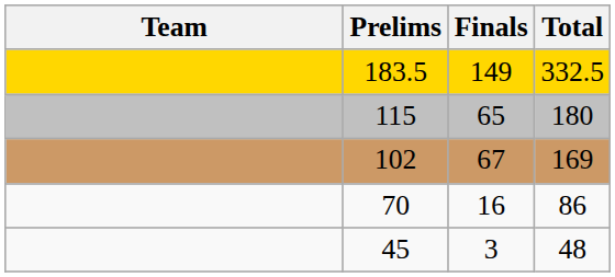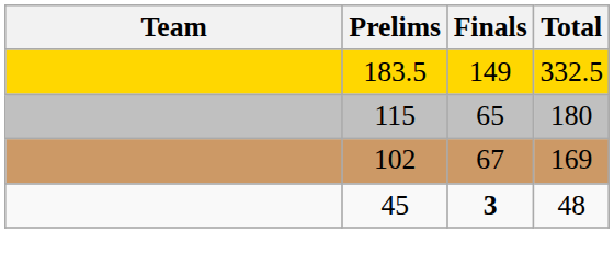 <table class="wikitable" style="text-align:center">
 <tr>
 <th width=185px>Team</th>
 <th width=20px>Prelims</th>
 <th>Finals</th>
 <th>Total</th>
 </tr>
 <tr bgcolor=gold>
 <td align=left></td>
 <td>183.5</td>
 <td>149</td>
 <td>332.5</td>
 </tr>
 <tr bgcolor=silver>
 <td align=left></td>
 <td>115</td>
 <td>65</td>
 <td>180</td>
 </tr>
 <tr bgcolor=CC9966>
 <td align=left></td>
 <td>102</td>
 <td>67</td>
 <td>169</td>
 </tr>
 <tr>
 <td align=left></td>
-<td>70</td>
-<td>16</td>
-<td>86</td>
-</tr>
-<tr>
-<td align=left></td>
 <td>45</td>
-<td>3</td>
+<td><strong>3</strong></td>
 <td>48</td>
 </tr>
 </table>
